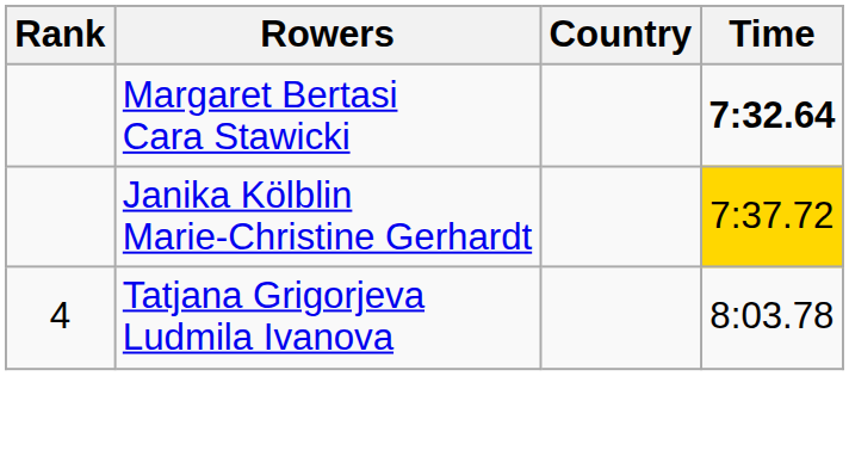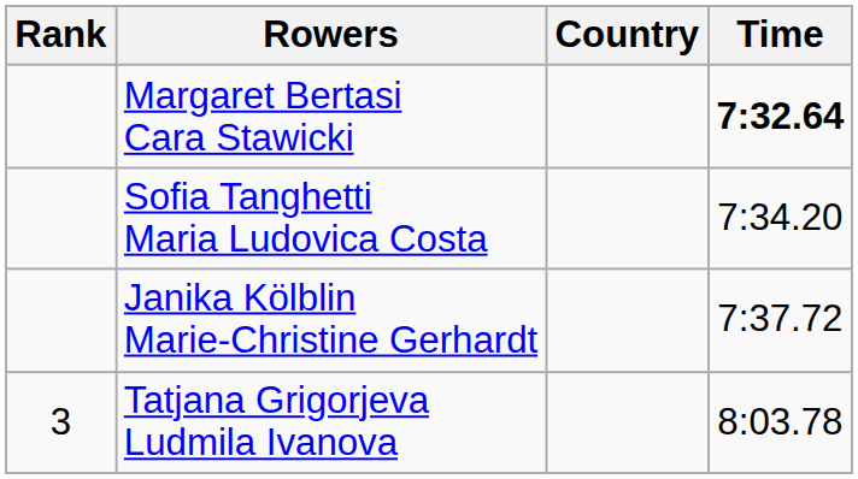 <table class="wikitable" style="text-align:center">
 <tr>
 <th>Rank</th>
 <th>Rowers</th>
 <th>Country</th>
 <th>Time</th>
 </tr>
 <tr>
 <td></td>
 <td align="left"><a href='#'>Margaret Bertasi</a><br><a href='#'>Cara Stawicki</a></td>
 <td align="left"></td>
 <td><strong>7:32.64</strong></td>
 </tr>
 <tr>
 <td></td>
+<td align="left"><a href='#'>Sofia Tanghetti</a><br><a href='#'>Maria Ludovica Costa</a></td>
+<td align="left"></td>
+<td>7:34.20</td>
+</tr>
+<tr>
+<td></td>
 <td align="left"><a href='#'>Janika Kölblin</a><br><a href='#'>Marie-Christine Gerhardt</a></td>
 <td align="left"></td>
-<td style="background: gold;">7:37.72</td>
+<td>7:37.72</td>
 </tr>
 <tr>
-<td>4</td>
+<td>3</td>
 <td align="left"><a href='#'>Tatjana Grigorjeva</a><br><a href='#'>Ludmila Ivanova</a></td>
 <td align="left"></td>
 <td>8:03.78</td>
 </tr>
 </table>
